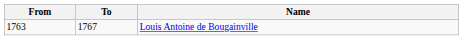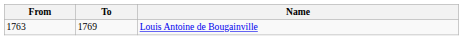 <table class="wikitable" style="width:60%">
 <tr>
 <th>From</th>
 <th>To</th>
 <th>Name</th>
 </tr>
 <tr>
 <td>1763</td>
-<td>1767</td>
+<td>1769</td>
 <td><a href='#'>Louis Antoine de Bougainville</a></td>
 </tr>
 </table>
